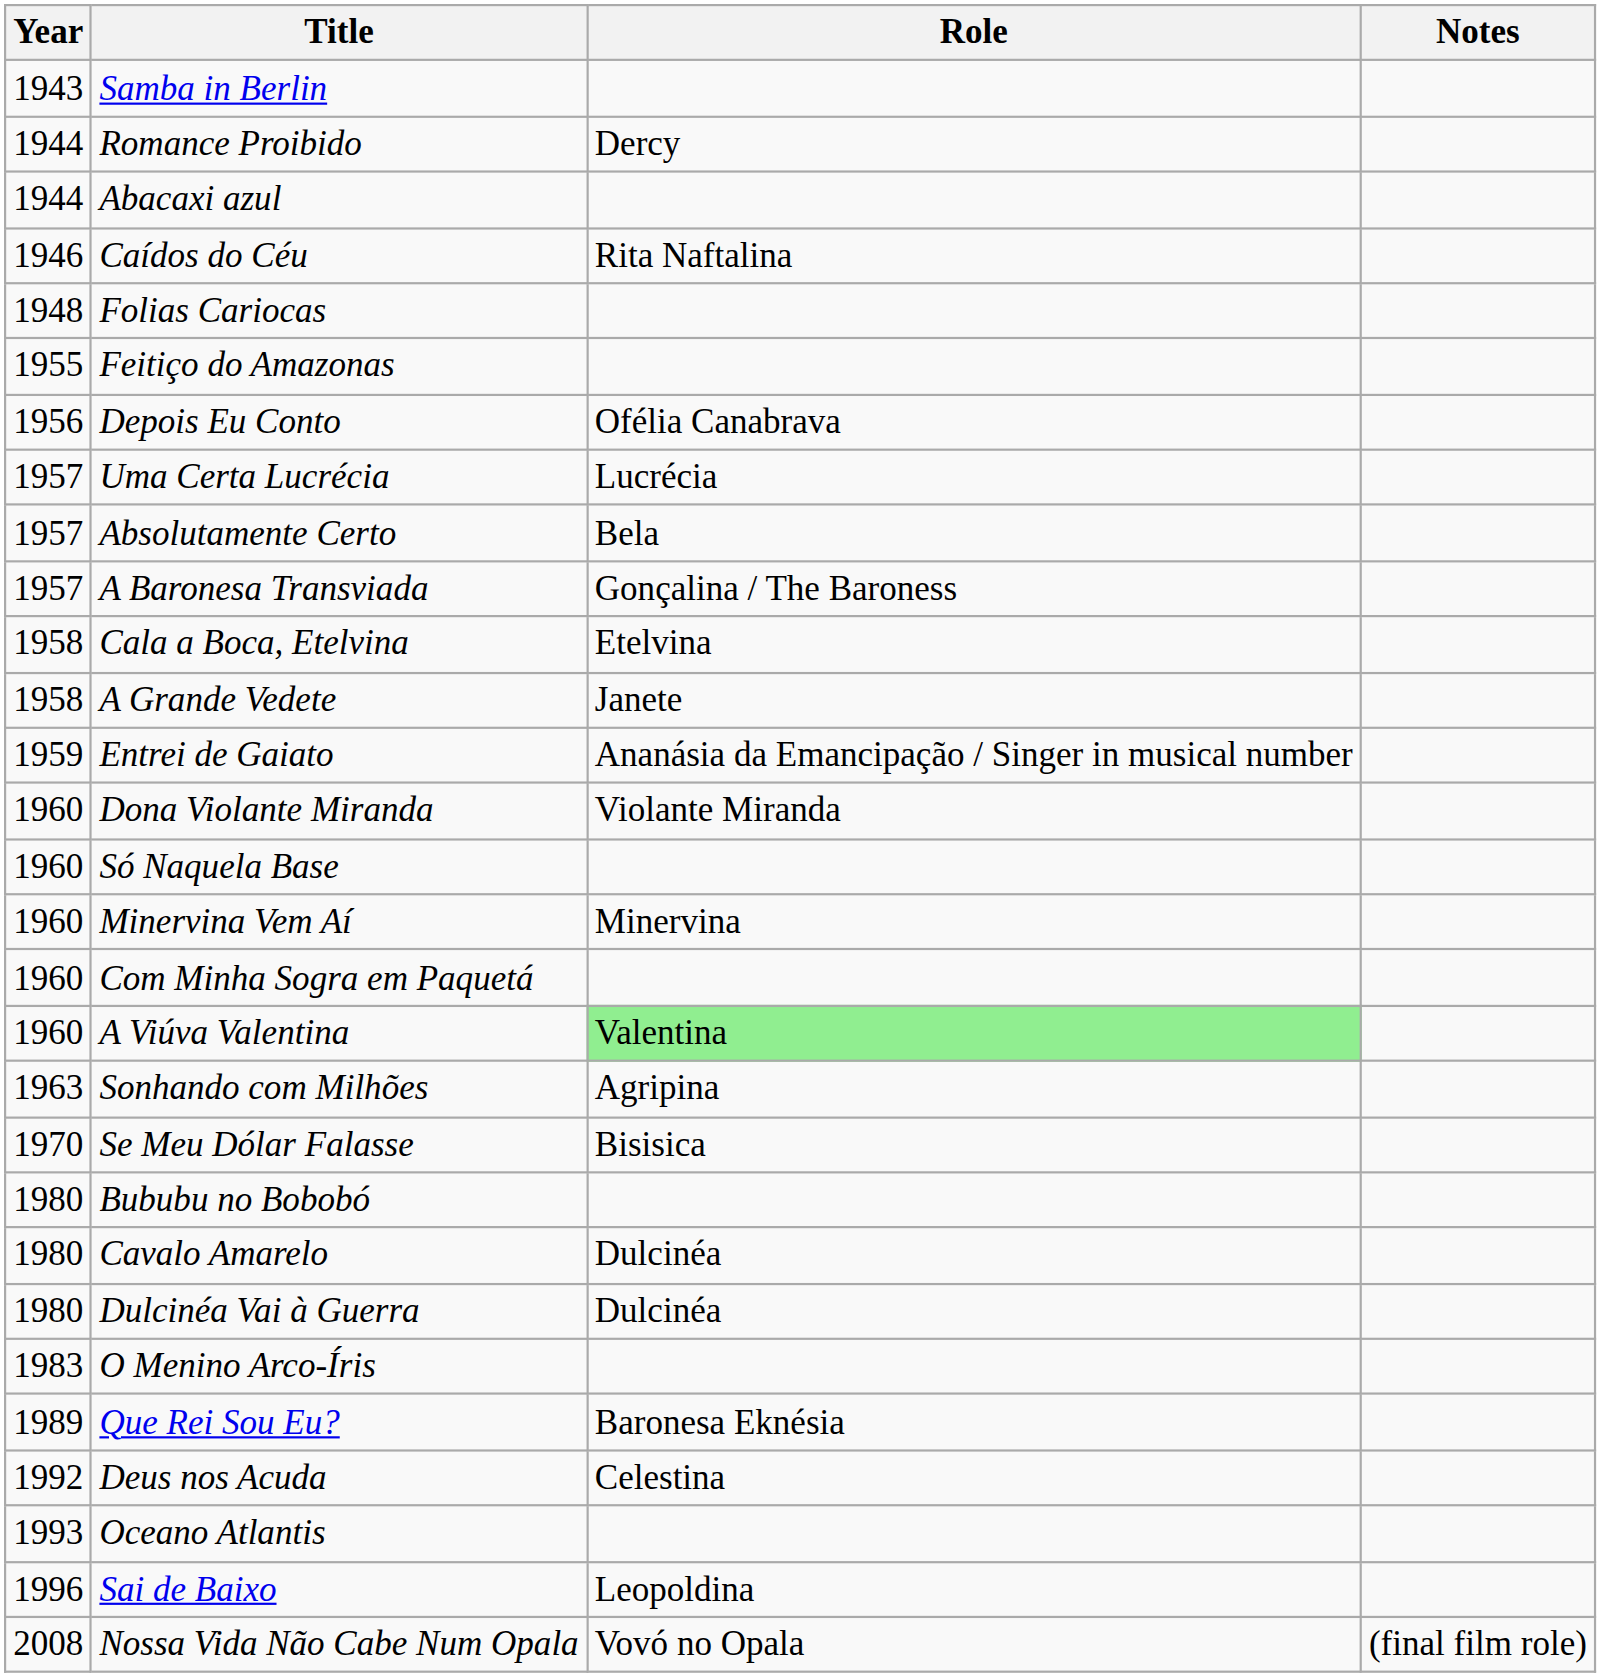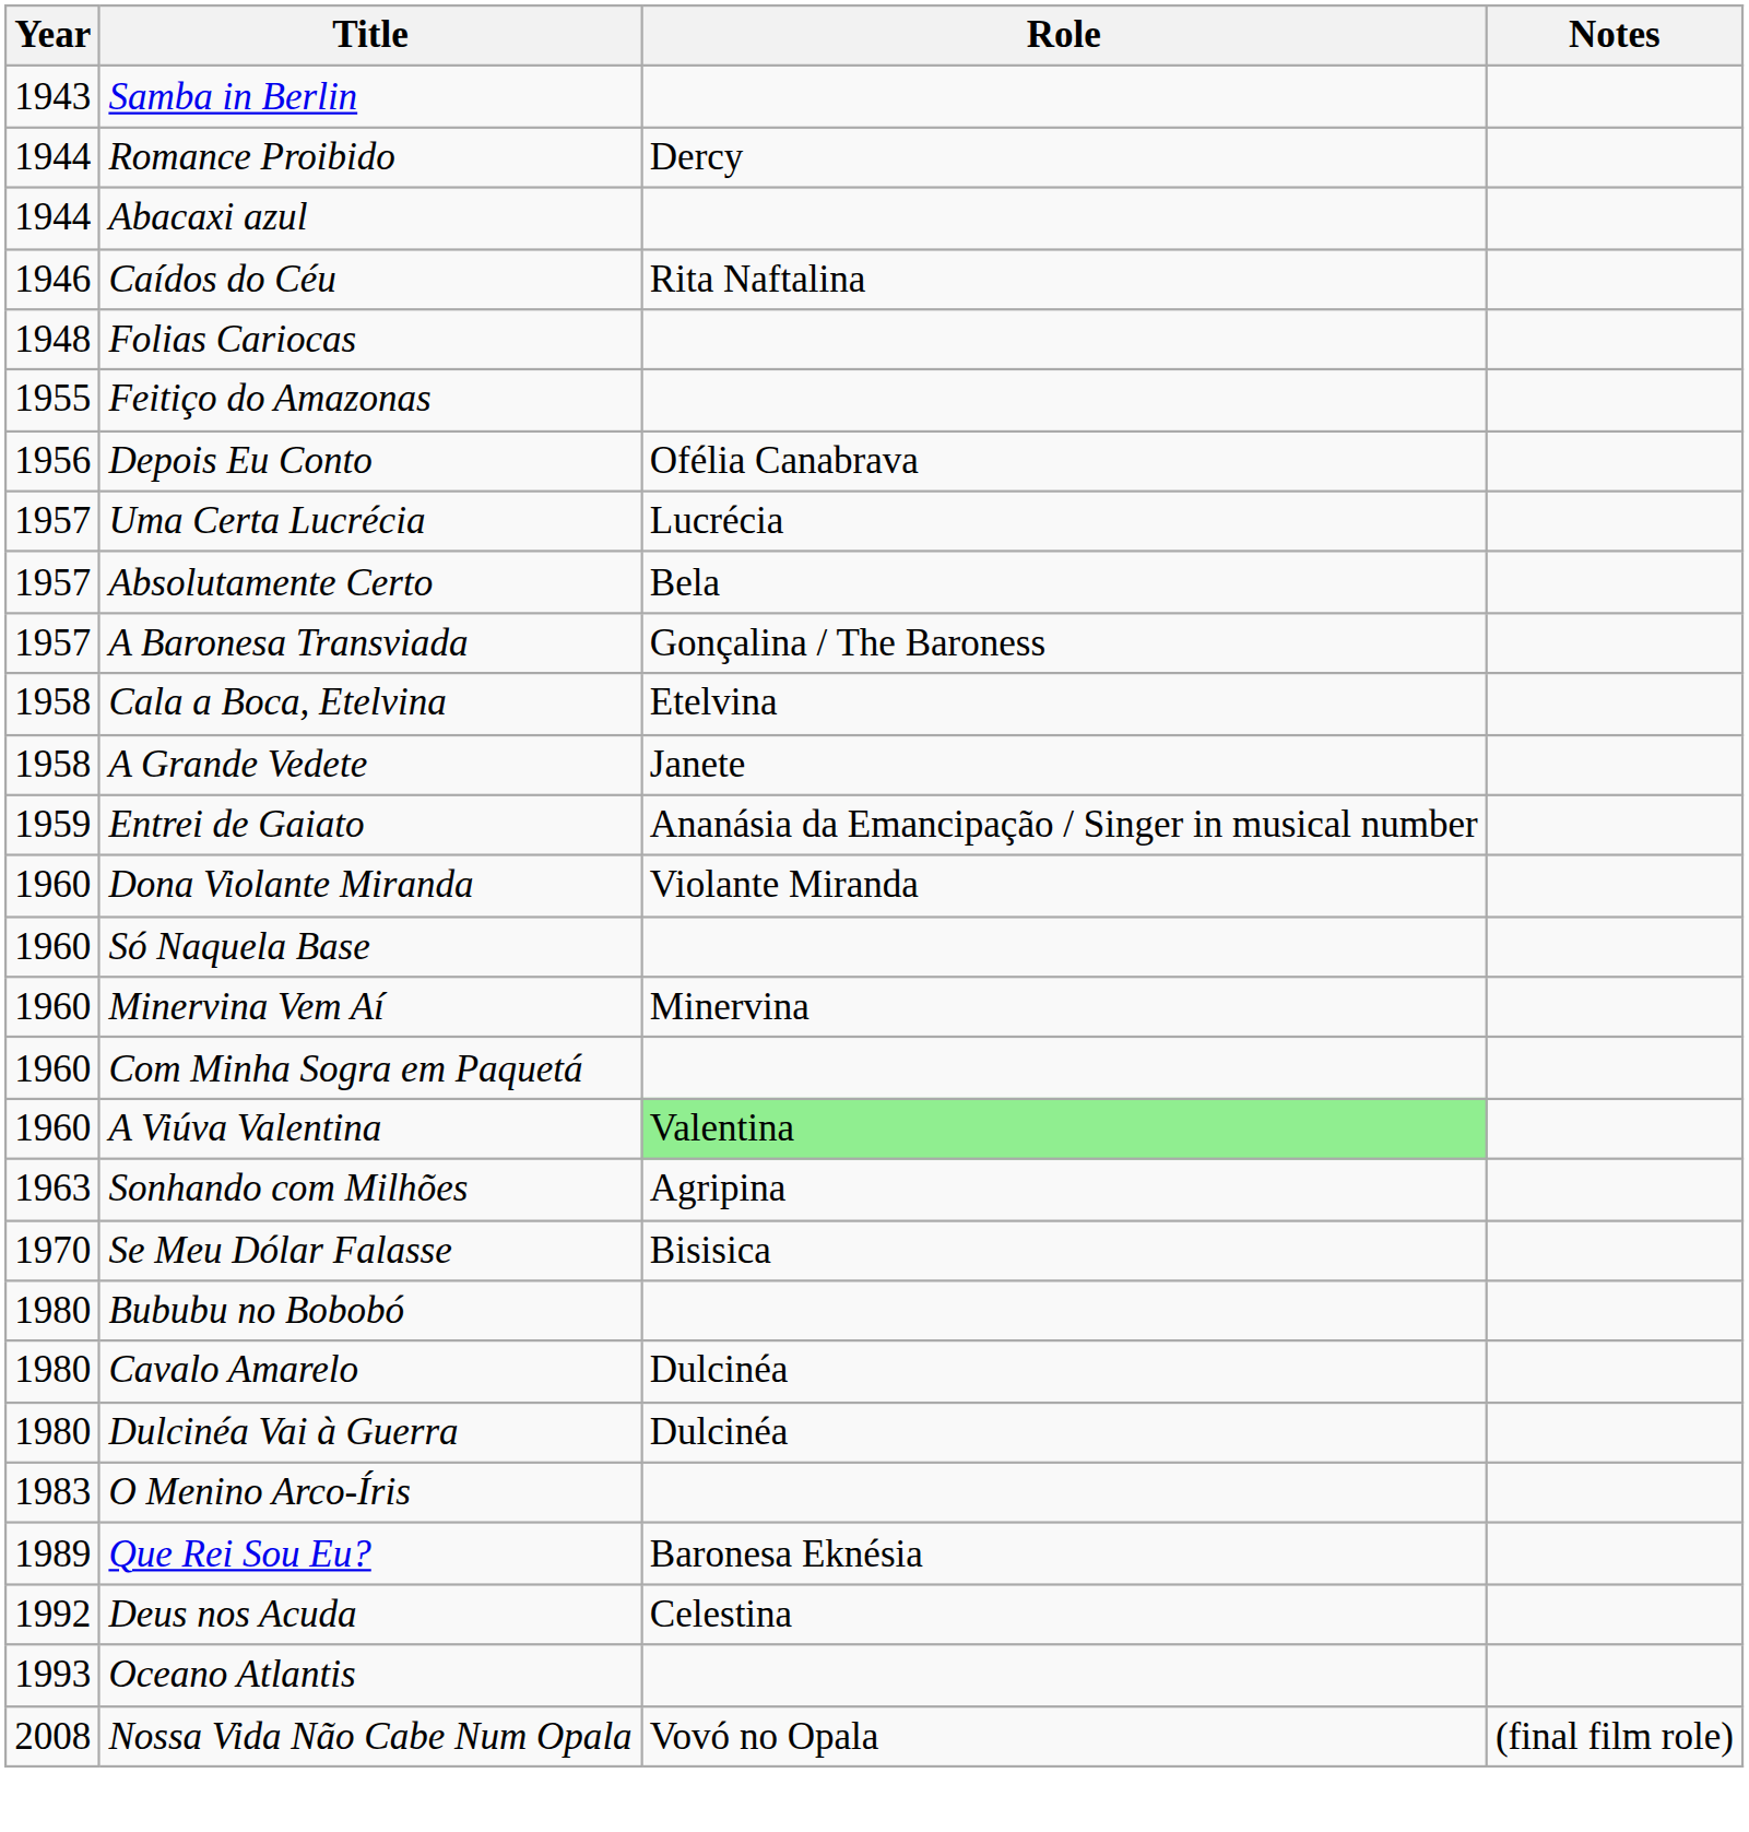 <table class="wikitable">
 <tr>
 <th>Year</th>
 <th>Title</th>
 <th>Role</th>
 <th>Notes</th>
 </tr>
 <tr>
 <td>1943</td>
 <td><em><a href='#'>Samba in Berlin</a></em></td>
 <td></td>
 <td></td>
 </tr>
 <tr>
 <td>1944</td>
 <td><em>Romance Proibido</em></td>
 <td>Dercy</td>
 <td></td>
 </tr>
 <tr>
 <td>1944</td>
 <td><em>Abacaxi azul</em></td>
 <td></td>
 <td></td>
 </tr>
 <tr>
 <td>1946</td>
 <td><em>Caídos do Céu</em></td>
 <td>Rita Naftalina</td>
 <td></td>
 </tr>
 <tr>
 <td>1948</td>
 <td><em>Folias Cariocas</em></td>
 <td></td>
 <td></td>
 </tr>
 <tr>
 <td>1955</td>
 <td><em>Feitiço do Amazonas</em></td>
 <td></td>
 <td></td>
 </tr>
 <tr>
 <td>1956</td>
 <td><em>Depois Eu Conto</em></td>
 <td>Ofélia Canabrava</td>
 <td></td>
 </tr>
 <tr>
 <td>1957</td>
 <td><em>Uma Certa Lucrécia</em></td>
 <td>Lucrécia</td>
 <td></td>
 </tr>
 <tr>
 <td>1957</td>
 <td><em>Absolutamente Certo</em></td>
 <td>Bela</td>
 <td></td>
 </tr>
 <tr>
 <td>1957</td>
 <td><em>A Baronesa Transviada</em></td>
 <td>Gonçalina / The Baroness</td>
 <td></td>
 </tr>
 <tr>
 <td>1958</td>
 <td><em>Cala a Boca, Etelvina</em></td>
 <td>Etelvina</td>
 <td></td>
 </tr>
 <tr>
 <td>1958</td>
 <td><em>A Grande Vedete</em></td>
 <td>Janete</td>
 <td></td>
 </tr>
 <tr>
 <td>1959</td>
 <td><em>Entrei de Gaiato</em></td>
 <td>Ananásia da Emancipação / Singer in musical number</td>
 <td></td>
 </tr>
 <tr>
 <td>1960</td>
 <td><em>Dona Violante Miranda</em></td>
 <td>Violante Miranda</td>
 <td></td>
 </tr>
 <tr>
 <td>1960</td>
 <td><em>Só Naquela Base</em></td>
 <td></td>
 <td></td>
 </tr>
 <tr>
 <td>1960</td>
 <td><em>Minervina Vem Aí</em></td>
 <td>Minervina</td>
 <td></td>
 </tr>
 <tr>
 <td>1960</td>
 <td><em>Com Minha Sogra em Paquetá</em></td>
 <td></td>
 <td></td>
 </tr>
 <tr>
 <td>1960</td>
 <td><em>A Viúva Valentina</em></td>
 <td style="background: lightgreen;">Valentina</td>
 <td></td>
 </tr>
 <tr>
 <td>1963</td>
 <td><em>Sonhando com Milhões</em></td>
 <td>Agripina</td>
 <td></td>
 </tr>
 <tr>
 <td>1970</td>
 <td><em>Se Meu Dólar Falasse</em></td>
 <td>Bisisica</td>
 <td></td>
 </tr>
 <tr>
 <td>1980</td>
 <td><em>Bububu no Bobobó</em></td>
 <td></td>
 <td></td>
 </tr>
 <tr>
 <td>1980</td>
 <td><em>Cavalo Amarelo</em></td>
 <td>Dulcinéa</td>
 <td></td>
 </tr>
 <tr>
 <td>1980</td>
 <td><em>Dulcinéa Vai à Guerra</em></td>
 <td>Dulcinéa</td>
 <td></td>
 </tr>
 <tr>
 <td>1983</td>
 <td><em>O Menino Arco-Íris</em></td>
 <td></td>
 <td></td>
 </tr>
 <tr>
 <td>1989</td>
 <td><em><a href='#'>Que Rei Sou Eu?</a></em></td>
 <td>Baronesa Eknésia</td>
 <td></td>
 </tr>
 <tr>
 <td>1992</td>
 <td><em>Deus nos Acuda</em></td>
 <td>Celestina</td>
 <td></td>
 </tr>
 <tr>
 <td>1993</td>
 <td><em>Oceano Atlantis</em></td>
 <td></td>
 <td></td>
 </tr>
 <tr>
-<td>1996</td>
-<td><em><a href='#'>Sai de Baixo</a></em></td>
-<td>Leopoldina</td>
-<td></td>
-</tr>
-<tr>
 <td>2008</td>
 <td><em>Nossa Vida Não Cabe Num Opala</em></td>
 <td>Vovó no Opala</td>
 <td>(final film role)</td>
 </tr>
 </table>
